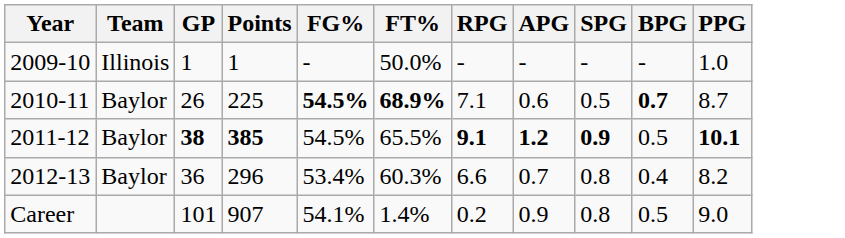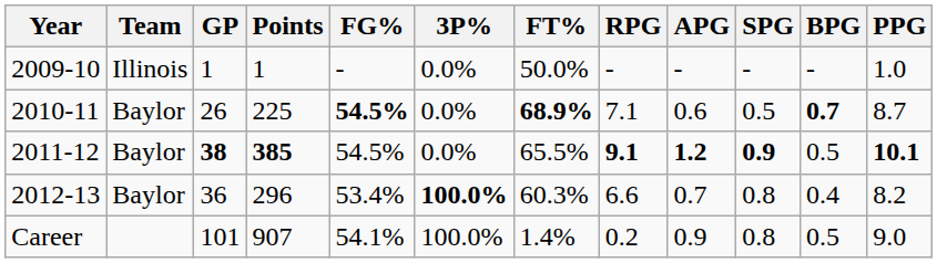 <table class="wikitable">
 <tr>
 <th>Year</th>
 <th>Team</th>
 <th>GP</th>
 <th>Points</th>
 <th>FG%</th>
+<th>3P%</th>
 <th>FT%</th>
 <th>RPG</th>
 <th>APG</th>
 <th>SPG</th>
 <th>BPG</th>
 <th>PPG</th>
 </tr>
 <tr>
 <td>2009-10</td>
 <td>Illinois</td>
 <td>1</td>
 <td>1</td>
 <td>-</td>
+<td>0.0%</td>
 <td>50.0%</td>
 <td>-</td>
 <td>-</td>
 <td>-</td>
 <td>-</td>
 <td>1.0</td>
 </tr>
 <tr>
 <td>2010-11</td>
 <td>Baylor</td>
 <td>26</td>
 <td>225</td>
 <td><strong>54.5%</strong></td>
+<td>0.0%</td>
 <td><strong>68.9%</strong></td>
 <td>7.1</td>
 <td>0.6</td>
 <td>0.5</td>
 <td><strong>0.7</strong></td>
 <td>8.7</td>
 </tr>
 <tr>
 <td>2011-12</td>
 <td>Baylor</td>
 <td><strong>38</strong></td>
 <td><strong>385</strong></td>
 <td>54.5%</td>
+<td>0.0%</td>
 <td>65.5%</td>
 <td><strong>9.1</strong></td>
 <td><strong>1.2</strong></td>
 <td><strong>0.9</strong></td>
 <td>0.5</td>
 <td><strong>10.1</strong></td>
 </tr>
 <tr>
 <td>2012-13</td>
 <td>Baylor</td>
 <td>36</td>
 <td>296</td>
 <td>53.4%</td>
+<td><strong>100.0%</strong></td>
 <td>60.3%</td>
 <td>6.6</td>
 <td>0.7</td>
 <td>0.8</td>
 <td>0.4</td>
 <td>8.2</td>
 </tr>
 <tr>
 <td>Career</td>
 <td></td>
 <td>101</td>
 <td>907</td>
 <td>54.1%</td>
+<td>100.0%</td>
 <td>1.4%</td>
 <td>0.2</td>
 <td>0.9</td>
 <td>0.8</td>
 <td>0.5</td>
 <td>9.0</td>
 </tr>
 </table>
